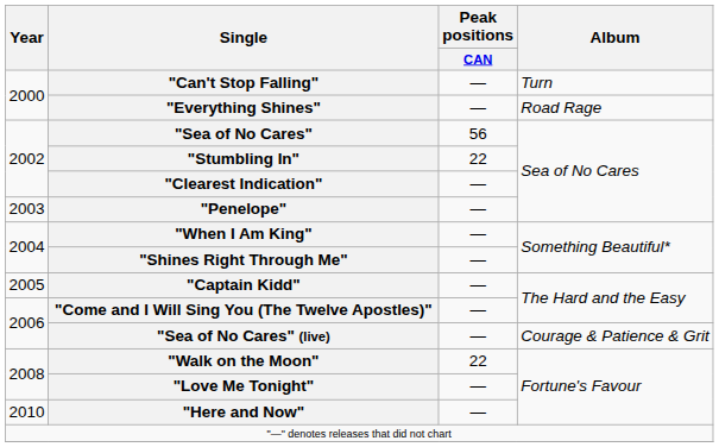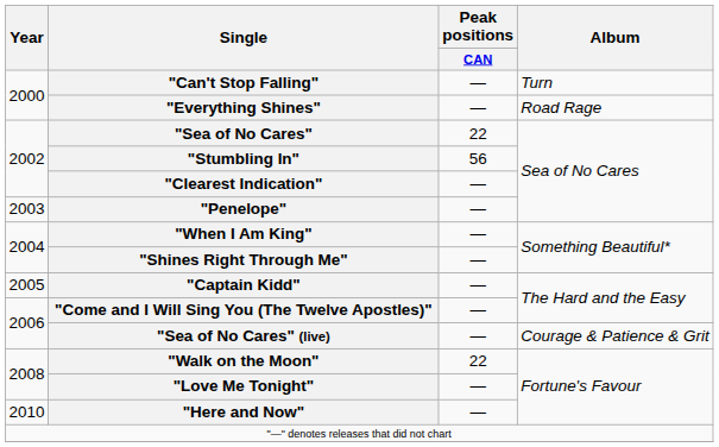 <table class="wikitable plainrowheaders" style="text-align:center;">
 <tr>
 <th rowspan="2">Year</th>
 <th rowspan="2" style="width:24em;">Single</th>
 <th colspan="1">Peak positions</th>
 <th rowspan="2">Album</th>
 </tr>
 <tr style="font-size:smaller;">
 <th width="65"><a href='#'>CAN</a></th>
 </tr>
 <tr>
 <td rowspan="2">2000</td>
 <th scope="row">"Can't Stop Falling"</th>
 <td>—</td>
 <td align="left"><em>Turn</em></td>
 </tr>
 <tr>
 <th scope="row">"Everything Shines"</th>
 <td>—</td>
 <td align="left"><em>Road Rage</em></td>
 </tr>
 <tr>
 <td rowspan="3">2002</td>
 <th scope="row">"Sea of No Cares"</th>
-<td>56</td>
+<td>22</td>
 <td align="left" rowspan="4"><em>Sea of No Cares</em></td>
 </tr>
 <tr>
 <th scope="row">"Stumbling In"</th>
-<td>22</td>
+<td>56</td>
 </tr>
 <tr>
 <th scope="row">"Clearest Indication"</th>
 <td>—</td>
 </tr>
 <tr>
 <td>2003</td>
 <th scope="row">"Penelope"</th>
 <td>—</td>
 </tr>
 <tr>
 <td rowspan="2">2004</td>
 <th scope="row">"When I Am King"</th>
 <td>—</td>
 <td align="left" rowspan="2"><em>Something Beautiful*</em></td>
 </tr>
 <tr>
 <th scope="row">"Shines Right Through Me"</th>
 <td>—</td>
 </tr>
 <tr>
 <td>2005</td>
 <th scope="row">"Captain Kidd"</th>
 <td>—</td>
 <td align="left" rowspan="2"><em>The Hard and the Easy</em></td>
 </tr>
 <tr>
 <td rowspan="2">2006</td>
 <th scope="row">"Come and I Will Sing You (The Twelve Apostles)"</th>
 <td>—</td>
 </tr>
 <tr>
 <th scope="row">"Sea of No Cares" <small>(live)</small></th>
 <td>—</td>
 <td align="left"><em>Courage & Patience & Grit</em></td>
 </tr>
 <tr>
 <td rowspan="2">2008</td>
 <th scope="row">"Walk on the Moon"</th>
 <td>22</td>
 <td align="left" rowspan="3"><em>Fortune's Favour</em></td>
 </tr>
 <tr>
 <th scope="row">"Love Me Tonight"</th>
 <td>—</td>
 </tr>
 <tr>
 <td>2010</td>
 <th scope="row">"Here and Now"</th>
 <td>—</td>
 </tr>
 <tr>
 <td colspan="4" style="font-size:8pt">"—" denotes releases that did not chart</td>
 </tr>
 <tr>
 </tr>
 </table>
